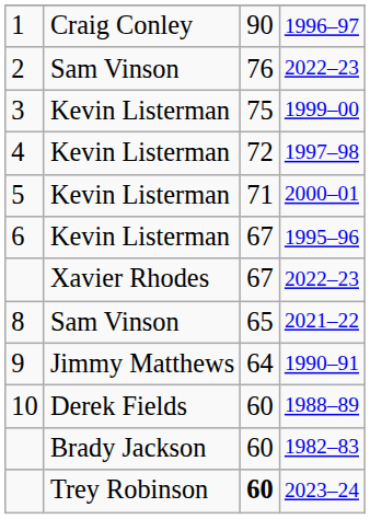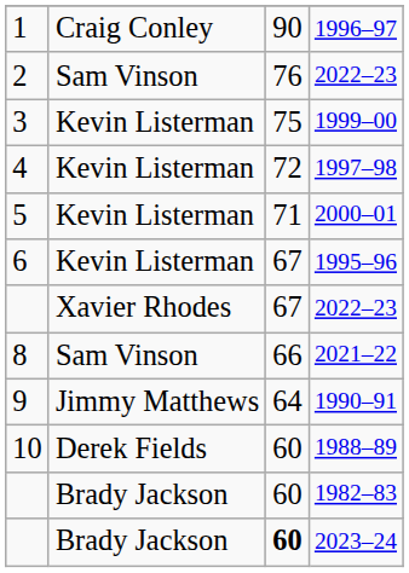 <table class="wikitable">
 <tr>
 </tr>
 <tr>
 <td>1</td>
 <td>Craig Conley</td>
 <td>90</td>
 <td style="font-size:80%;"><a href='#'>1996–97</a></td>
 </tr>
 <tr>
 <td>2</td>
 <td>Sam Vinson</td>
 <td>76</td>
 <td style="font-size:80%;"><a href='#'>2022–23</a></td>
 </tr>
 <tr>
 <td>3</td>
 <td>Kevin Listerman</td>
 <td>75</td>
 <td style="font-size:80%;"><a href='#'>1999–00</a></td>
 </tr>
 <tr>
 <td>4</td>
 <td>Kevin Listerman</td>
 <td>72</td>
 <td style="font-size:80%;"><a href='#'>1997–98</a></td>
 </tr>
 <tr>
 <td>5</td>
 <td>Kevin Listerman</td>
 <td>71</td>
 <td style="font-size:80%;"><a href='#'>2000–01</a></td>
 </tr>
 <tr>
 <td>6</td>
 <td>Kevin Listerman</td>
 <td>67</td>
 <td style="font-size:80%;"><a href='#'>1995–96</a></td>
 </tr>
 <tr>
 <td></td>
 <td>Xavier Rhodes</td>
 <td>67</td>
 <td style="font-size:80%;"><a href='#'>2022–23</a></td>
 </tr>
 <tr>
 <td>8</td>
 <td>Sam Vinson</td>
-<td>65</td>
+<td>66</td>
 <td style="font-size:80%;"><a href='#'>2021–22</a></td>
 </tr>
 <tr>
 <td>9</td>
 <td>Jimmy Matthews</td>
 <td>64</td>
 <td style="font-size:80%;"><a href='#'>1990–91</a></td>
 </tr>
 <tr>
 <td>10</td>
 <td>Derek Fields</td>
 <td>60</td>
 <td style="font-size:80%;"><a href='#'>1988–89</a></td>
 </tr>
 <tr>
 <td></td>
 <td>Brady Jackson</td>
 <td>60</td>
 <td style="font-size:80%;"><a href='#'>1982–83</a></td>
 </tr>
 <tr>
 <td></td>
-<td>Trey Robinson</td>
+<td>Brady Jackson</td>
 <td><strong>60</strong></td>
 <td style="font-size:80%;"><a href='#'>2023–24</a></td>
 </tr>
 </table>
